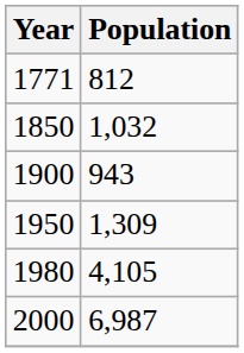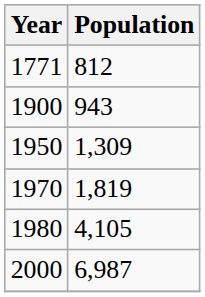 <table class="wikitable">
 <tr>
 <th>Year</th>
 <th>Population</th>
 </tr>
 <tr>
 <td>1771</td>
 <td>812</td>
 </tr>
 <tr>
-<td>1850</td>
-<td>1,032</td>
-</tr>
-<tr>
 <td>1900</td>
 <td>943</td>
 </tr>
 <tr>
 <td>1950</td>
 <td>1,309</td>
+</tr>
+<tr>
+<td>1970</td>
+<td>1,819</td>
 </tr>
 <tr>
 <td>1980</td>
 <td>4,105</td>
 </tr>
 <tr>
 <td>2000</td>
 <td>6,987</td>
 </tr>
 <tr>
 </tr>
 </table>
